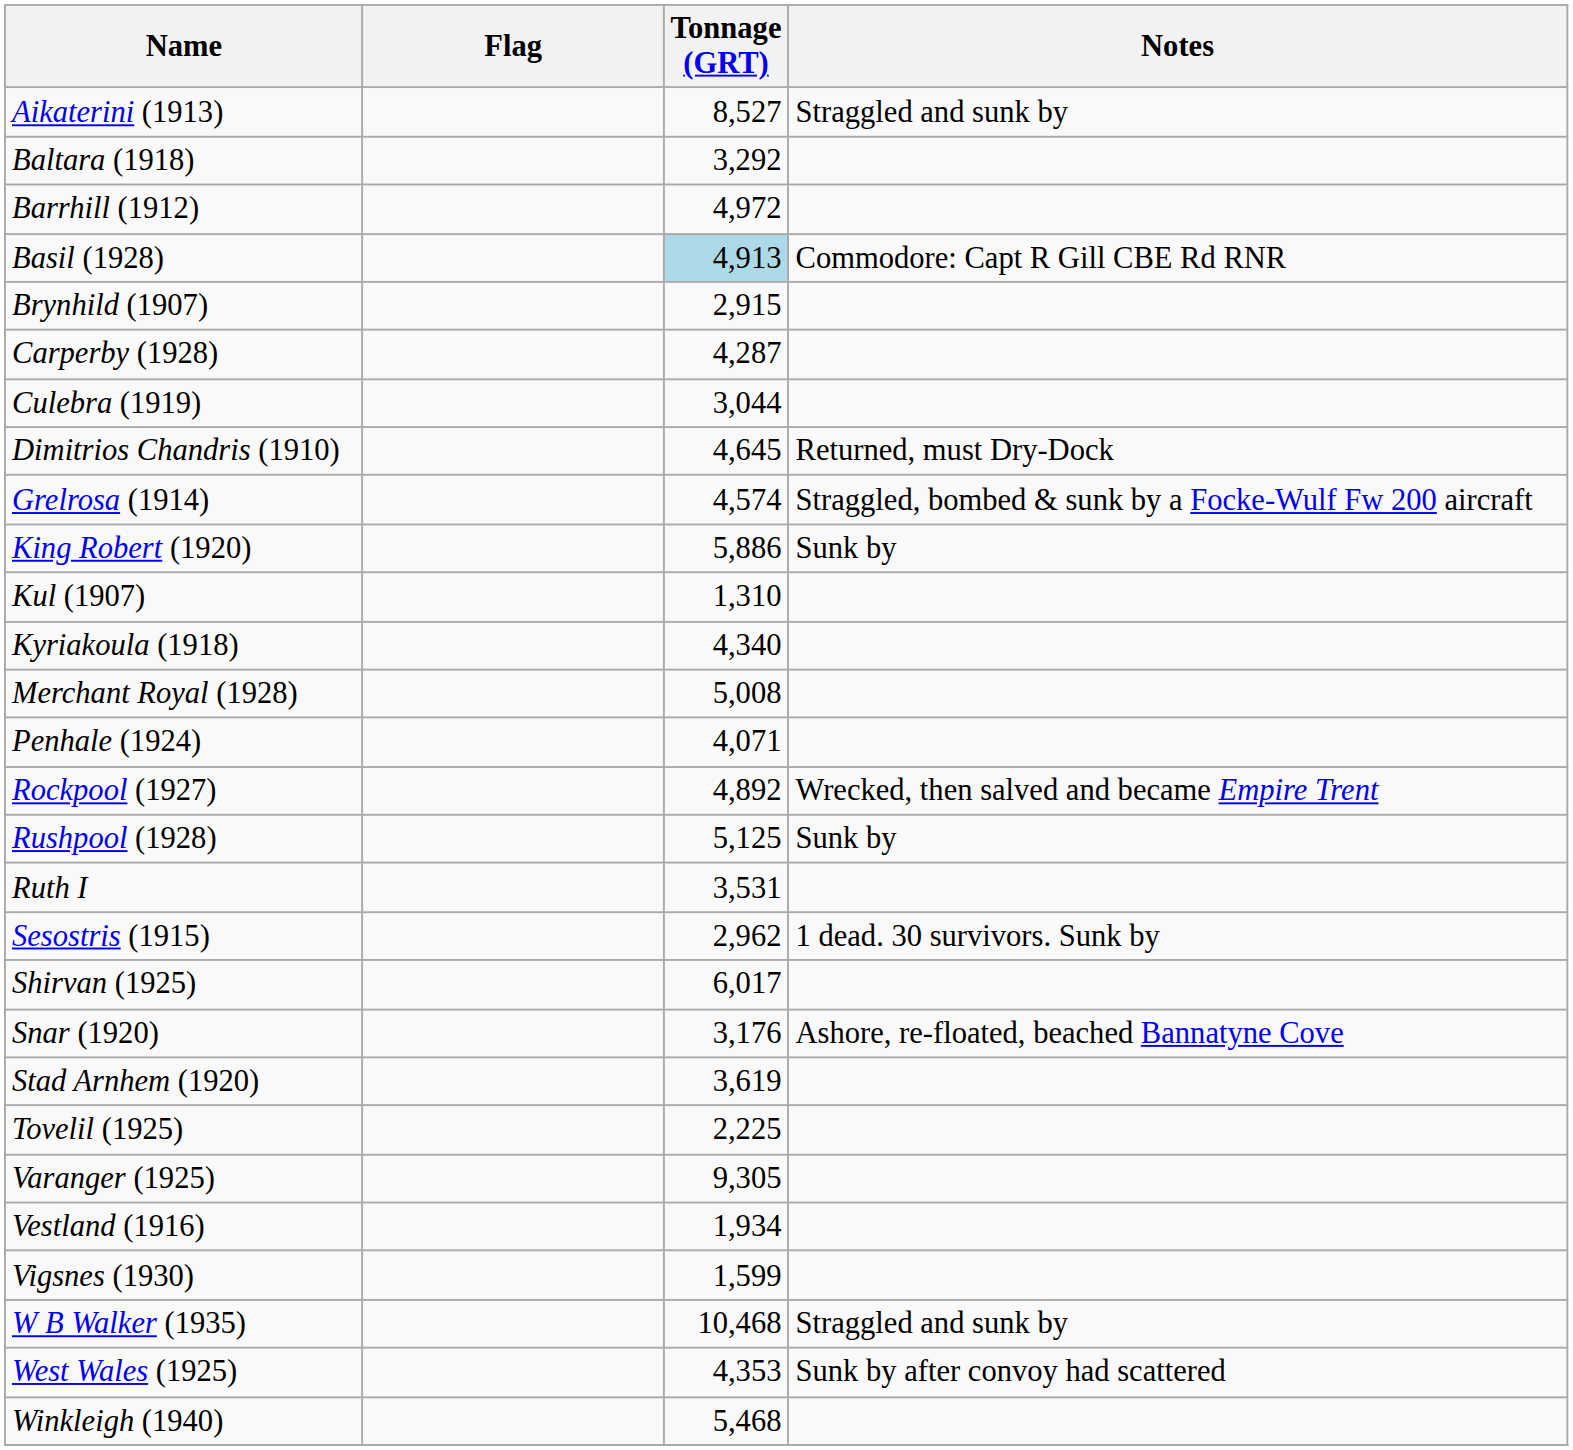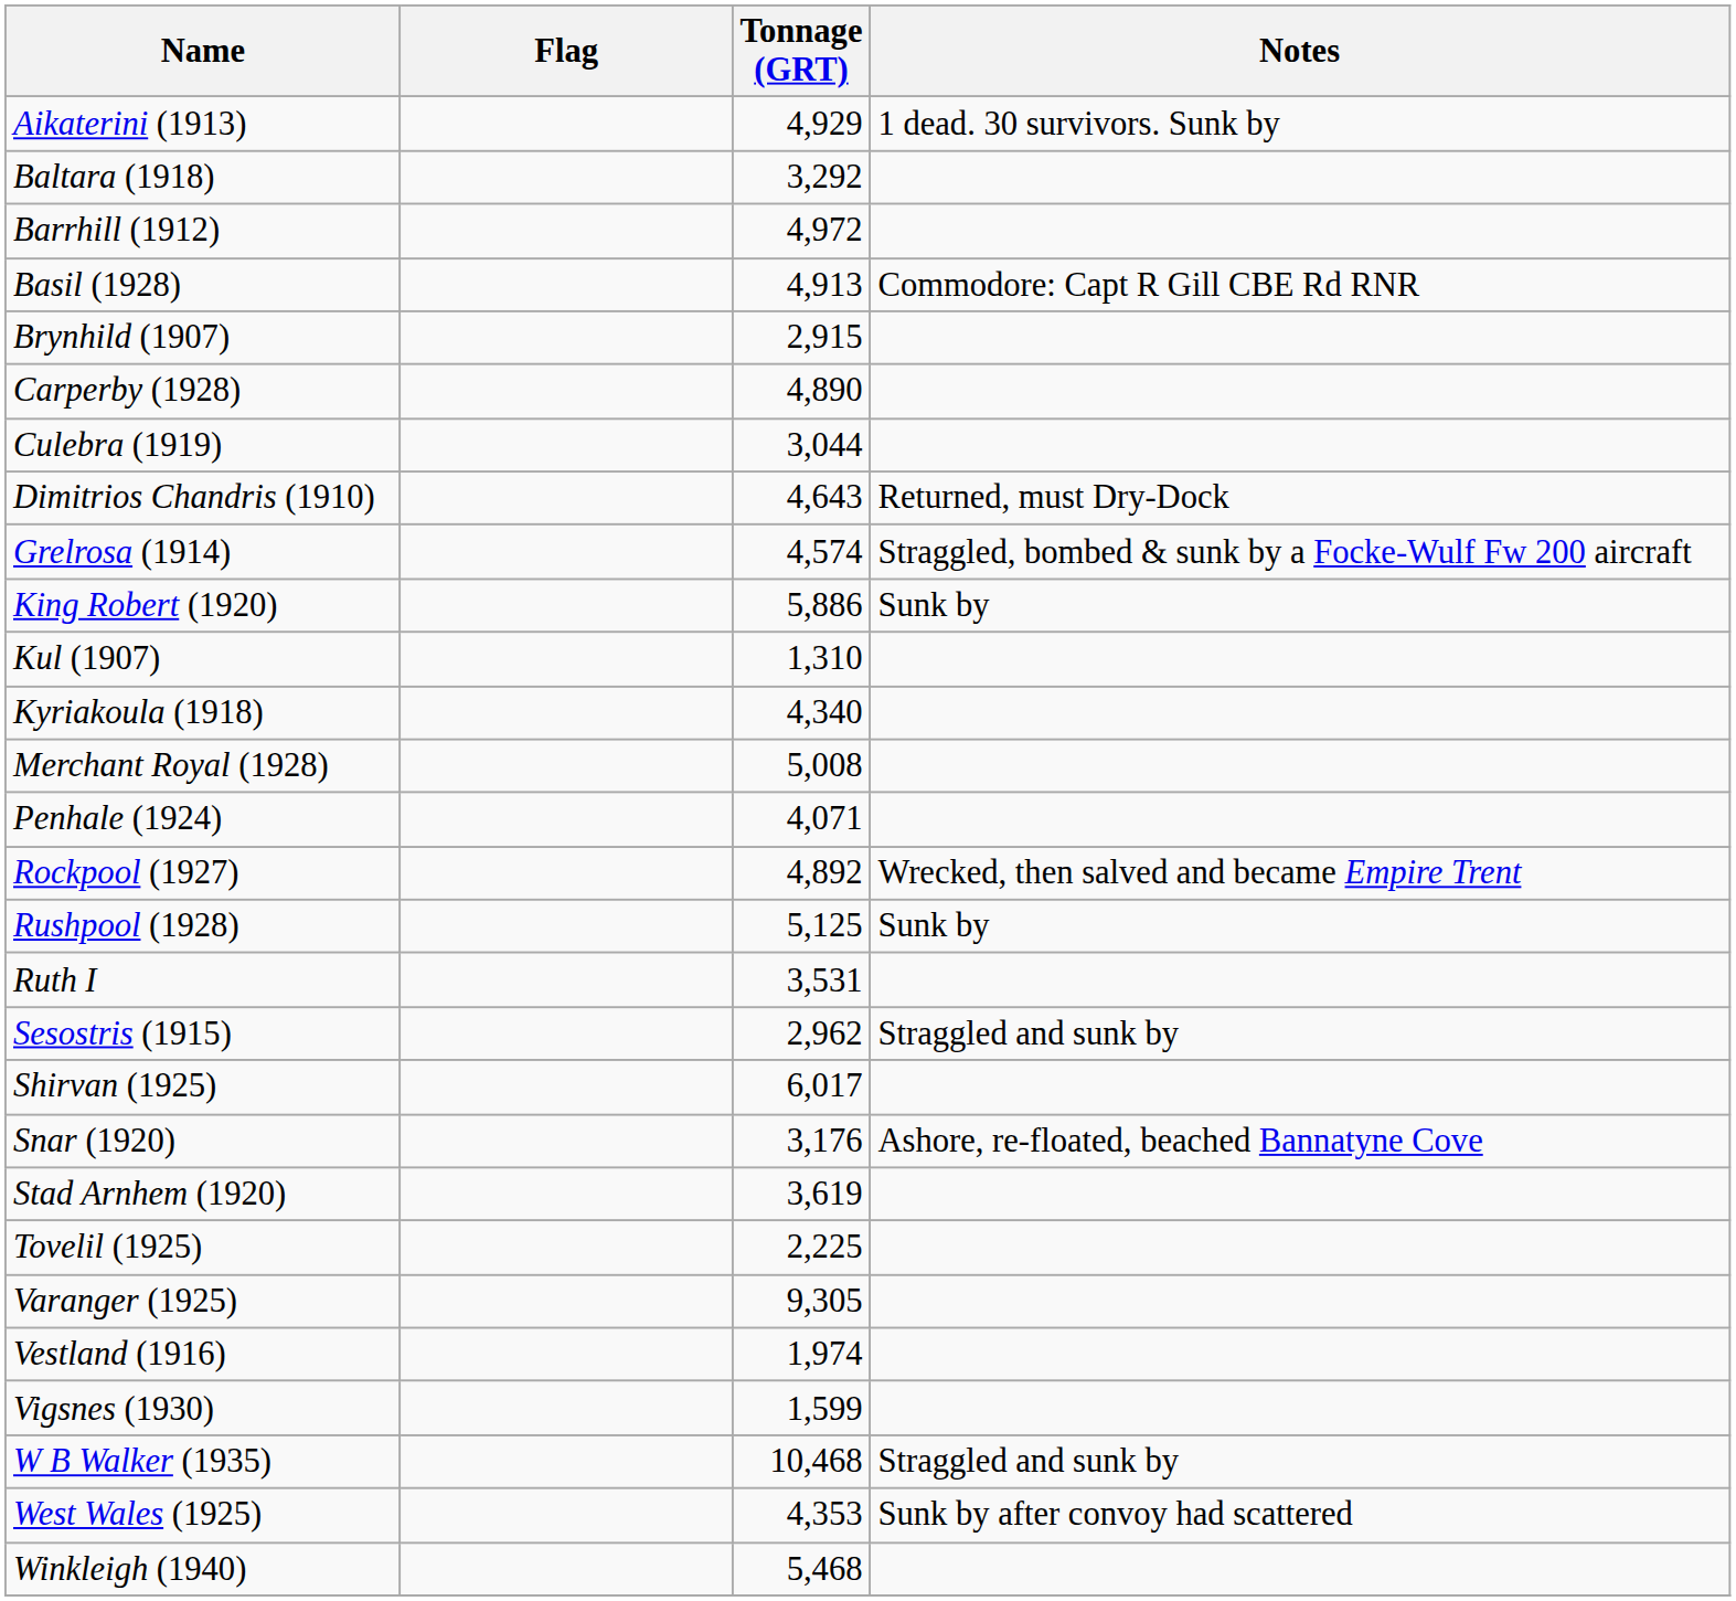 <table class="wikitable sortable">
 <tr>
 <th scope="col" width="180px">Name</th>
 <th scope="col" width="150px">Flag</th>
 <th scope="col" width="30px">Tonnage <a href='#'>(GRT)</a></th>
 <th scope="col" width="400px">Notes</th>
 </tr>
 <tr>
 <td align="left"><em><a href='#'>Aikaterini</a></em> (1913)</td>
 <td align="left"></td>
-<td align="right">8,527</td>
-<td align="left">Straggled and sunk by </td>
+<td align="right">4,929</td>
+<td align="left">1 dead. 30 survivors. Sunk by </td>
 </tr>
 <tr>
 <td align="left"><em>Baltara</em> (1918)</td>
 <td align="left"></td>
 <td align="right">3,292</td>
 <td align="left"></td>
 </tr>
 <tr>
 <td align="left"><em>Barrhill</em> (1912)</td>
 <td align="left"></td>
 <td align="right">4,972</td>
 <td align="left"></td>
 </tr>
 <tr>
 <td align="left"><em>Basil</em> (1928)</td>
 <td align="left"></td>
-<td align="right" style="background: lightblue;">4,913</td>
+<td align="right">4,913</td>
 <td align="left">Commodore: Capt R Gill CBE Rd RNR</td>
 </tr>
 <tr>
 <td align="left"><em>Brynhild</em> (1907)</td>
 <td align="left"></td>
 <td align="right">2,915</td>
 <td align="left"></td>
 </tr>
 <tr>
 <td align="left"><em>Carperby</em> (1928)</td>
 <td align="left"></td>
-<td align="right">4,287</td>
+<td align="right">4,890</td>
 <td align="left"></td>
 </tr>
 <tr>
 <td align="left"><em>Culebra</em> (1919)</td>
 <td align="left"></td>
 <td align="right">3,044</td>
 <td align="left"></td>
 </tr>
 <tr>
 <td align="left"><em>Dimitrios Chandris</em> (1910)</td>
 <td align="left"></td>
-<td align="right">4,645</td>
+<td align="right">4,643</td>
 <td align="left">Returned, must Dry-Dock</td>
 </tr>
 <tr>
 <td align="left"><em><a href='#'>Grelrosa</a></em> (1914)</td>
 <td align="left"></td>
 <td align="right">4,574</td>
 <td align="left">Straggled, bombed & sunk by a <a href='#'>Focke-Wulf Fw 200</a> aircraft</td>
 </tr>
 <tr>
 <td align="left"><em><a href='#'>King Robert</a></em> (1920)</td>
 <td align="left"></td>
 <td align="right">5,886</td>
 <td align="left">Sunk by </td>
 </tr>
 <tr>
 <td align="left"><em>Kul</em> (1907)</td>
 <td align="left"></td>
 <td align="right">1,310</td>
 <td align="left"></td>
 </tr>
 <tr>
 <td align="left"><em>Kyriakoula</em> (1918)</td>
 <td align="left"></td>
 <td align="right">4,340</td>
 <td align="left"></td>
 </tr>
 <tr>
 <td align="left"><em>Merchant Royal</em> (1928)</td>
 <td align="left"></td>
 <td align="right">5,008</td>
 <td align="left"></td>
 </tr>
 <tr>
 <td align="left"><em>Penhale</em> (1924)</td>
 <td align="left"></td>
 <td align="right">4,071</td>
 <td align="left"></td>
 </tr>
 <tr>
 <td align="left"><em><a href='#'>Rockpool</a></em> (1927)</td>
 <td align="left"></td>
 <td align="right">4,892</td>
 <td align="left">Wrecked, then salved and became <em><a href='#'>Empire Trent</a></em></td>
 </tr>
 <tr>
 <td align="left"><em><a href='#'>Rushpool</a></em> (1928)</td>
 <td align="left"></td>
 <td align="right">5,125</td>
 <td align="left">Sunk by </td>
 </tr>
 <tr>
 <td align="left"><em>Ruth I</em></td>
 <td align="left"></td>
 <td align="right">3,531</td>
 <td align="left"></td>
 </tr>
 <tr>
 <td align="left"><em><a href='#'>Sesostris</a></em> (1915)</td>
 <td align="left"></td>
 <td align="right">2,962</td>
-<td align="left">1 dead. 30 survivors. Sunk by </td>
+<td align="left">Straggled and sunk by </td>
 </tr>
 <tr>
 <td align="left"><em>Shirvan</em> (1925)</td>
 <td align="left"></td>
 <td align="right">6,017</td>
 <td align="left"></td>
 </tr>
 <tr>
 <td align="left"><em>Snar</em> (1920)</td>
 <td align="left"></td>
 <td align="right">3,176</td>
 <td align="left">Ashore, re-floated, beached <a href='#'>Bannatyne Cove</a></td>
 </tr>
 <tr>
 <td align="left"><em>Stad Arnhem</em> (1920)</td>
 <td align="left"></td>
 <td align="right">3,619</td>
 <td align="left"></td>
 </tr>
 <tr>
 <td align="left"><em>Tovelil</em> (1925)</td>
 <td align="left"></td>
 <td align="right">2,225</td>
 <td align="left"></td>
 </tr>
 <tr>
 <td align="left"><em>Varanger</em> (1925)</td>
 <td align="left"></td>
 <td align="right">9,305</td>
 <td align="left"></td>
 </tr>
 <tr>
 <td align="left"><em>Vestland</em> (1916)</td>
 <td align="left"></td>
-<td align="right">1,934</td>
+<td align="right">1,974</td>
 <td align="left"></td>
 </tr>
 <tr>
 <td align="left"><em>Vigsnes</em> (1930)</td>
 <td align="left"></td>
 <td align="right">1,599</td>
 <td align="left"></td>
 </tr>
 <tr>
 <td align="left"><em><a href='#'>W B Walker</a></em> (1935)</td>
 <td align="left"></td>
 <td align="right">10,468</td>
 <td align="left">Straggled and sunk by </td>
 </tr>
 <tr>
 <td align="left"><em><a href='#'>West Wales</a></em> (1925)</td>
 <td align="left"></td>
 <td align="right">4,353</td>
 <td align="left">Sunk by  after convoy had scattered</td>
 </tr>
 <tr>
 <td align="left"><em>Winkleigh</em> (1940)</td>
 <td align="left"></td>
 <td align="right">5,468</td>
 <td align="left"></td>
 </tr>
 <tr>
 </tr>
 </table>
